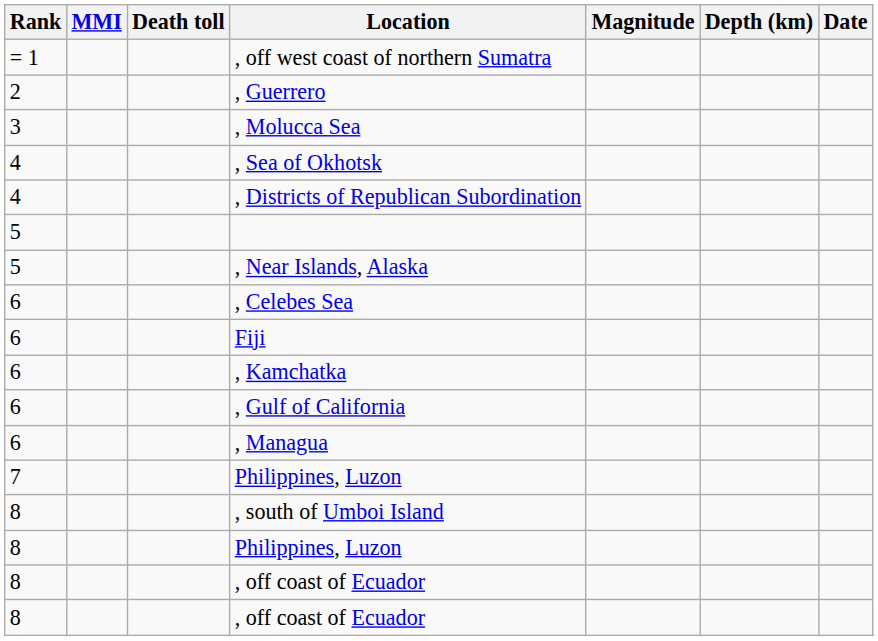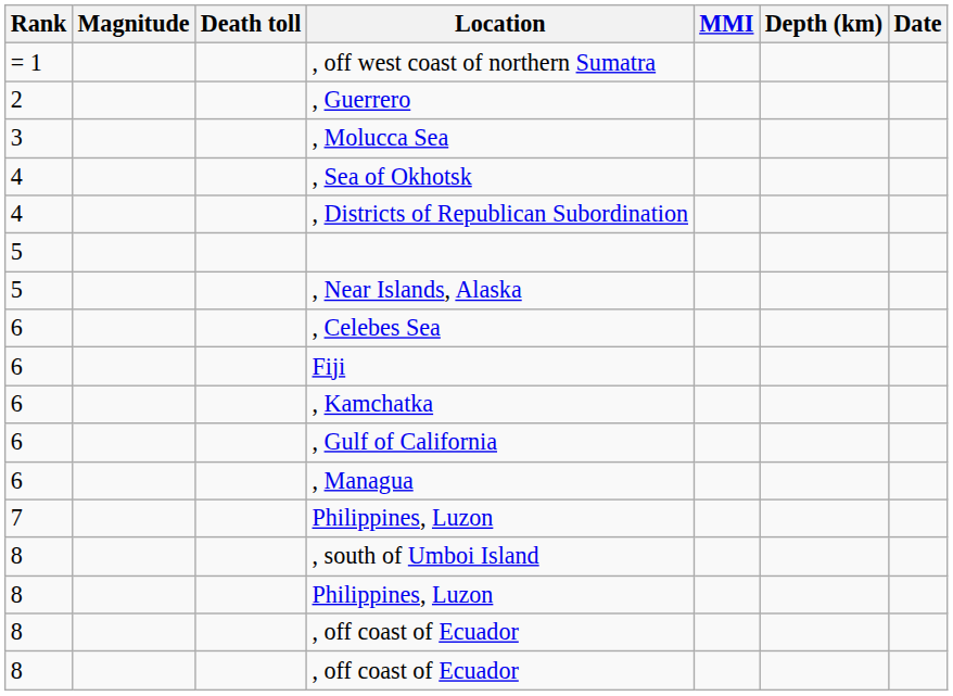 <table class="sortable wikitable" style="font-size:100%;">
 <tr>
 <th>Rank</th>
-<th><a href='#'>MMI</a></th>
+<th>Magnitude</th>
 <th>Death toll</th>
 <th>Location</th>
-<th>Magnitude</th>
+<th><a href='#'>MMI</a></th>
 <th>Depth (km)</th>
 <th>Date</th>
 </tr>
 <tr>
 <td>= 1</td>
 <td></td>
 <td></td>
 <td>, off west coast of northern <a href='#'>Sumatra</a></td>
 <td></td>
 <td></td>
 <td></td>
 </tr>
 <tr>
 <td>2</td>
 <td></td>
 <td></td>
 <td>, <a href='#'>Guerrero</a></td>
 <td></td>
 <td></td>
 <td></td>
 </tr>
 <tr>
 <td>3</td>
 <td></td>
 <td></td>
 <td>, <a href='#'>Molucca Sea</a></td>
 <td></td>
 <td></td>
 <td></td>
 </tr>
 <tr>
 <td>4</td>
 <td></td>
 <td></td>
 <td>, <a href='#'>Sea of Okhotsk</a></td>
 <td></td>
 <td></td>
 <td></td>
 </tr>
 <tr>
 <td>4</td>
 <td></td>
 <td></td>
 <td>, <a href='#'>Districts of Republican Subordination</a></td>
 <td></td>
 <td></td>
 <td></td>
 </tr>
 <tr>
 <td>5</td>
 <td></td>
 <td></td>
 <td></td>
 <td></td>
 <td></td>
 <td></td>
 </tr>
 <tr>
 <td>5</td>
 <td></td>
 <td></td>
 <td>, <a href='#'>Near Islands</a>, <a href='#'>Alaska</a></td>
 <td></td>
 <td></td>
 <td></td>
 </tr>
 <tr>
 <td>6</td>
 <td></td>
 <td></td>
 <td>, <a href='#'>Celebes Sea</a></td>
 <td></td>
 <td></td>
 <td></td>
 </tr>
 <tr>
 <td>6</td>
 <td></td>
 <td></td>
 <td> <a href='#'>Fiji</a></td>
 <td></td>
 <td></td>
 <td></td>
 </tr>
 <tr>
 <td>6</td>
 <td></td>
 <td></td>
 <td>, <a href='#'>Kamchatka</a></td>
 <td></td>
 <td></td>
 <td></td>
 </tr>
 <tr>
 <td>6</td>
 <td></td>
 <td></td>
 <td>, <a href='#'>Gulf of California</a></td>
 <td></td>
 <td></td>
 <td></td>
 </tr>
 <tr>
 <td>6</td>
 <td></td>
 <td></td>
 <td>, <a href='#'>Managua</a></td>
 <td></td>
 <td></td>
 <td></td>
 </tr>
 <tr>
 <td>7</td>
 <td></td>
 <td></td>
 <td> <a href='#'>Philippines</a>, <a href='#'>Luzon</a></td>
 <td></td>
 <td></td>
 <td></td>
 </tr>
 <tr>
 <td>8</td>
 <td></td>
 <td></td>
 <td>, south of <a href='#'>Umboi Island</a></td>
 <td></td>
 <td></td>
 <td></td>
 </tr>
 <tr>
 <td>8</td>
 <td></td>
 <td></td>
 <td> <a href='#'>Philippines</a>, <a href='#'>Luzon</a></td>
 <td></td>
 <td></td>
 <td></td>
 </tr>
 <tr>
 <td>8</td>
 <td></td>
 <td></td>
 <td>, off coast of <a href='#'>Ecuador</a></td>
 <td></td>
 <td></td>
 <td></td>
 </tr>
 <tr>
 <td>8</td>
 <td></td>
 <td></td>
 <td>, off coast of <a href='#'>Ecuador</a></td>
 <td></td>
 <td></td>
 <td></td>
 </tr>
 </table>
